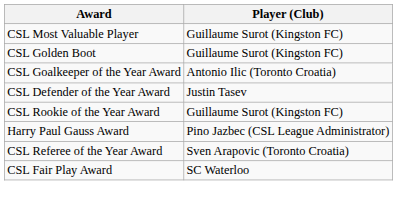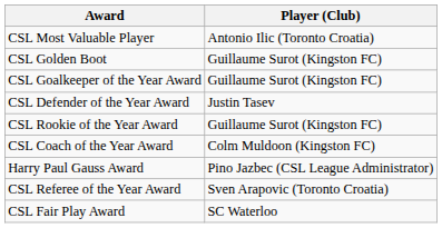 <table class="wikitable">
 <tr style="background:#cccccc;">
 <th>Award</th>
 <th>Player (Club)</th>
 </tr>
 <tr>
 <td>CSL Most Valuable Player</td>
-<td>Guillaume Surot  (Kingston FC)</td>
+<td>Antonio Ilic  (Toronto Croatia)</td>
 </tr>
 <tr>
 <td>CSL Golden Boot</td>
 <td>Guillaume Surot  (Kingston FC)</td>
 </tr>
 <tr>
 <td>CSL Goalkeeper of the Year Award</td>
-<td>Antonio Ilic  (Toronto Croatia)</td>
+<td>Guillaume Surot  (Kingston FC)</td>
 </tr>
 <tr>
 <td>CSL Defender of the Year Award</td>
 <td>Justin Tasev</td>
 </tr>
 <tr>
 <td>CSL Rookie of the Year Award</td>
 <td>Guillaume Surot (Kingston FC)</td>
+</tr>
+<tr>
+<td>CSL Coach of the Year Award</td>
+<td>Colm Muldoon (Kingston FC)</td>
 </tr>
 <tr>
 <td>Harry Paul Gauss Award</td>
 <td>Pino Jazbec (CSL League Administrator)</td>
 </tr>
 <tr>
 <td>CSL Referee of the Year Award</td>
 <td>Sven Arapovic  (Toronto Croatia)</td>
 </tr>
 <tr>
 <td>CSL Fair Play Award</td>
 <td>SC Waterloo</td>
 </tr>
 </table>
